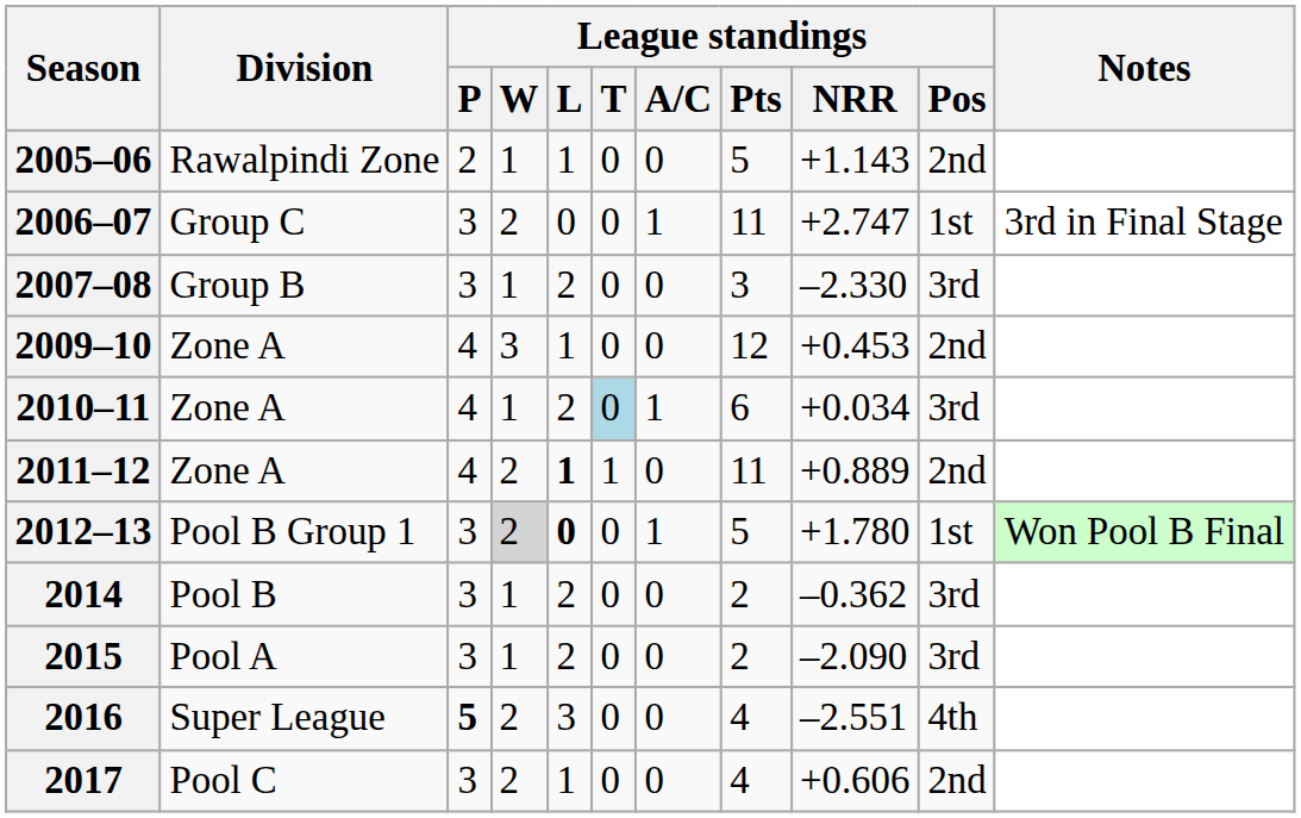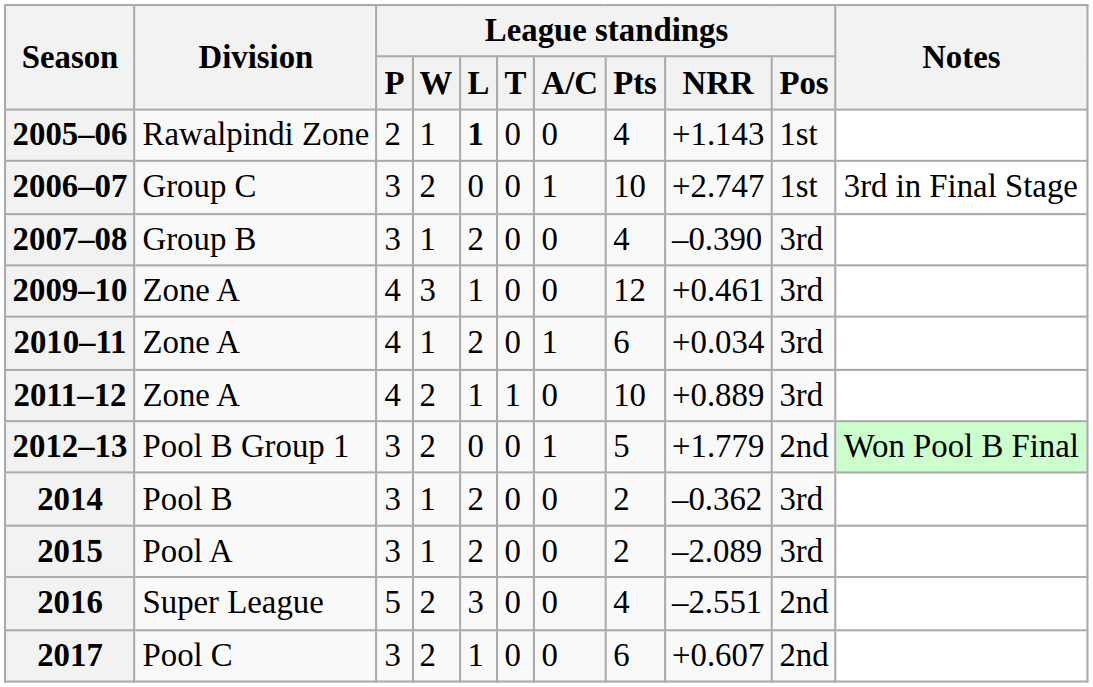 <table class="wikitable sortable">
 <tr>
 <th scope="col" rowspan="2">Season</th>
 <th scope="col" rowspan="2">Division</th>
 <th scope="col" colspan="8">League standings</th>
 <th scope="col" rowspan="2">Notes</th>
 </tr>
 <tr>
 <th scope="col">P</th>
 <th scope="col">W</th>
 <th scope="col">L</th>
 <th scope="col">T</th>
 <th scope="col">A/C</th>
 <th scope="col">Pts</th>
 <th scope="col">NRR</th>
 <th scope="col">Pos</th>
 </tr>
 <tr>
 <th scope="row">2005–06</th>
 <td>Rawalpindi Zone</td>
 <td>2</td>
 <td>1</td>
-<td>1</td>
+<td><strong>1</strong></td>
 <td>0</td>
 <td>0</td>
-<td>5</td>
+<td>4</td>
 <td>+1.143</td>
-<td>2nd</td>
+<td>1st</td>
 <td style="background: white;"></td>
 </tr>
 <tr>
 <th scope="row">2006–07</th>
 <td>Group C</td>
 <td>3</td>
 <td>2</td>
 <td>0</td>
 <td>0</td>
 <td>1</td>
-<td>11</td>
+<td>10</td>
 <td>+2.747</td>
 <td>1st</td>
 <td style="background: white;">3rd in Final Stage</td>
 </tr>
 <tr>
 <th scope="row">2007–08</th>
 <td>Group B</td>
 <td>3</td>
 <td>1</td>
 <td>2</td>
 <td>0</td>
 <td>0</td>
-<td>3</td>
-<td>–2.330</td>
+<td>4</td>
+<td>–0.390</td>
 <td>3rd</td>
 <td style="background: white;"></td>
 </tr>
 <tr>
 <th scope="row">2009–10</th>
 <td>Zone A</td>
 <td>4</td>
 <td>3</td>
 <td>1</td>
 <td>0</td>
 <td>0</td>
 <td>12</td>
-<td>+0.453</td>
-<td>2nd</td>
+<td>+0.461</td>
+<td>3rd</td>
 <td style="background: white;"></td>
 </tr>
 <tr>
 <th scope="row">2010–11</th>
 <td>Zone A</td>
 <td>4</td>
 <td>1</td>
 <td>2</td>
-<td style="background: lightblue;">0</td>
+<td>0</td>
 <td>1</td>
 <td>6</td>
 <td>+0.034</td>
 <td>3rd</td>
 <td style="background: white;"></td>
 </tr>
 <tr>
 <th scope="row">2011–12</th>
 <td>Zone A</td>
 <td>4</td>
 <td>2</td>
-<td><strong>1</strong></td>
+<td>1</td>
 <td>1</td>
 <td>0</td>
-<td>11</td>
+<td>10</td>
 <td>+0.889</td>
-<td>2nd</td>
+<td>3rd</td>
 <td style="background: white;"></td>
 </tr>
 <tr>
 <th scope="row">2012–13</th>
 <td>Pool B Group 1</td>
 <td>3</td>
-<td style="background: lightgrey;">2</td>
-<td><strong>0</strong></td>
+<td>2</td>
+<td>0</td>
 <td>0</td>
 <td>1</td>
 <td>5</td>
-<td>+1.780</td>
-<td>1st</td>
+<td>+1.779</td>
+<td>2nd</td>
 <td style="background: #cfc;">Won Pool B Final</td>
 </tr>
 <tr>
 <th scope="row">2014</th>
 <td>Pool B</td>
 <td>3</td>
 <td>1</td>
 <td>2</td>
 <td>0</td>
 <td>0</td>
 <td>2</td>
 <td>–0.362</td>
 <td>3rd</td>
 <td style="background: white;"></td>
 </tr>
 <tr>
 <th scope="row">2015</th>
 <td>Pool A</td>
 <td>3</td>
 <td>1</td>
 <td>2</td>
 <td>0</td>
 <td>0</td>
 <td>2</td>
-<td>–2.090</td>
+<td>–2.089</td>
 <td>3rd</td>
 <td style="background: white;"></td>
 </tr>
 <tr>
 <th scope="row">2016</th>
 <td>Super League</td>
-<td><strong>5</strong></td>
+<td>5</td>
 <td>2</td>
 <td>3</td>
 <td>0</td>
 <td>0</td>
 <td>4</td>
 <td>–2.551</td>
-<td>4th</td>
+<td>2nd</td>
 <td style="background: white;"></td>
 </tr>
 <tr>
 <th scope="row">2017</th>
 <td>Pool C</td>
 <td>3</td>
 <td>2</td>
 <td>1</td>
 <td>0</td>
 <td>0</td>
-<td>4</td>
-<td>+0.606</td>
+<td>6</td>
+<td>+0.607</td>
 <td>2nd</td>
 <td style="background: white;"></td>
 </tr>
 </table>
